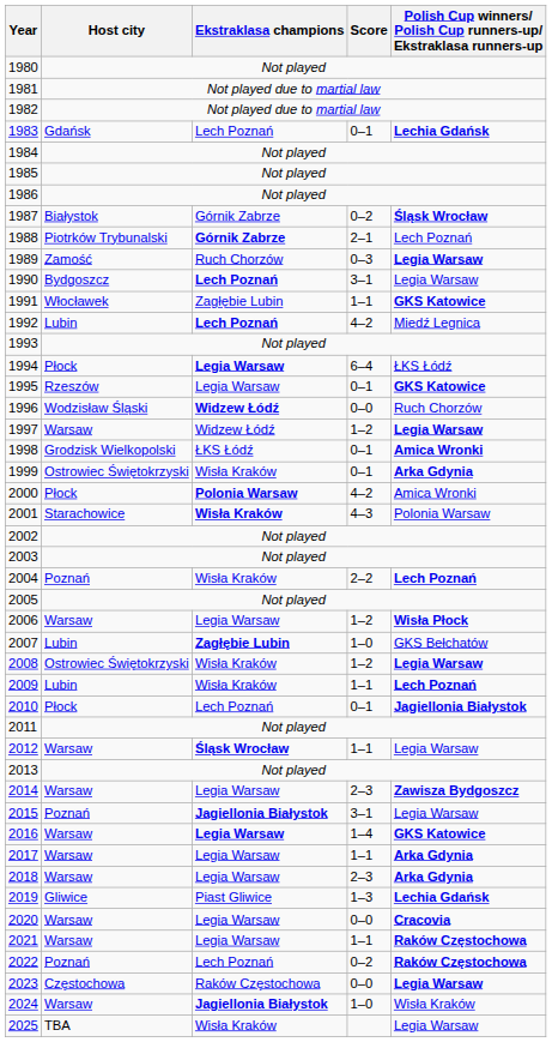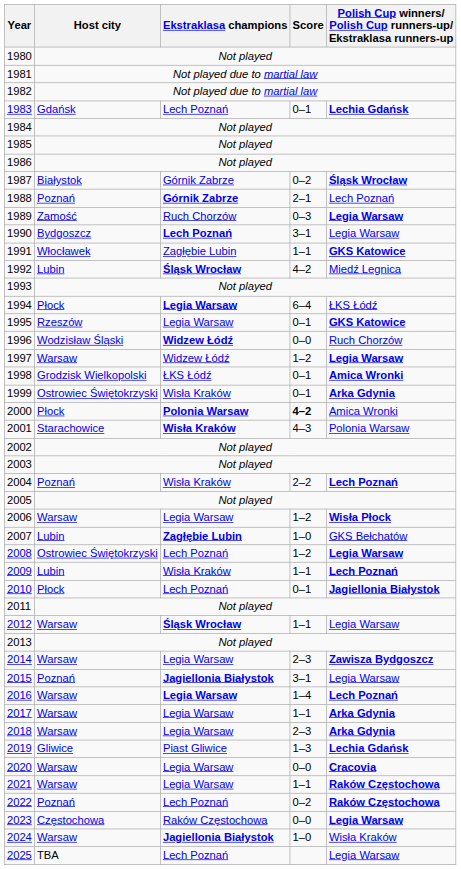 <table class="wikitable">
 <tr>
 <th>Year</th>
 <th>Host city</th>
 <th><a href='#'>Ekstraklasa</a> champions</th>
 <th>Score</th>
 <th><a href='#'>Polish Cup</a> winners/<br><a href='#'>Polish Cup</a> runners-up/<br>Ekstraklasa runners-up</th>
 </tr>
 <tr>
 <td>1980</td>
 <td rowspan=1 colspan=4 style="text-align: center;"><em>Not played</em></td>
 </tr>
 <tr>
 <td>1981</td>
 <td rowspan=1 colspan=4 style="text-align: center;"><em>Not played due to <a href='#'>martial law</a></em></td>
 </tr>
 <tr>
 <td>1982</td>
 <td rowspan=1 colspan=4 style="text-align: center;"><em>Not played due to <a href='#'>martial law</a></em></td>
 </tr>
 <tr>
 <td><a href='#'>1983</a></td>
 <td><a href='#'>Gdańsk</a></td>
 <td><a href='#'>Lech Poznań</a></td>
 <td>0–1</td>
 <td><strong><a href='#'>Lechia Gdańsk</a></strong></td>
 </tr>
 <tr>
 <td>1984</td>
 <td rowspan=1 colspan=4 style="text-align: center;"><em>Not played</em></td>
 </tr>
 <tr>
 <td>1985</td>
 <td rowspan=1 colspan=4 style="text-align: center;"><em>Not played</em></td>
 </tr>
 <tr>
 <td>1986</td>
 <td rowspan=1 colspan=4 style="text-align: center;"><em>Not played</em></td>
 </tr>
 <tr>
 <td>1987</td>
 <td><a href='#'>Białystok</a></td>
 <td><a href='#'>Górnik Zabrze</a></td>
 <td>0–2</td>
 <td><strong><a href='#'>Śląsk Wrocław</a></strong></td>
 </tr>
 <tr>
 <td>1988</td>
-<td><a href='#'>Piotrków Trybunalski</a></td>
+<td><a href='#'>Poznań</a></td>
 <td><strong><a href='#'>Górnik Zabrze</a></strong></td>
 <td>2–1</td>
 <td><a href='#'>Lech Poznań</a></td>
 </tr>
 <tr>
 <td>1989</td>
 <td><a href='#'>Zamość</a></td>
 <td><a href='#'>Ruch Chorzów</a></td>
 <td>0–3</td>
 <td><strong><a href='#'>Legia Warsaw</a></strong></td>
 </tr>
 <tr>
 <td>1990</td>
 <td><a href='#'>Bydgoszcz</a></td>
 <td><strong><a href='#'>Lech Poznań</a></strong></td>
 <td>3–1</td>
 <td><a href='#'>Legia Warsaw</a></td>
 </tr>
 <tr>
 <td>1991</td>
 <td><a href='#'>Włocławek</a></td>
 <td><a href='#'>Zagłębie Lubin</a></td>
 <td>1–1 </td>
 <td><strong><a href='#'>GKS Katowice</a></strong></td>
 </tr>
 <tr>
 <td>1992</td>
 <td><a href='#'>Lubin</a></td>
-<td><strong><a href='#'>Lech Poznań</a></strong></td>
+<td><strong><a href='#'>Śląsk Wrocław</a></strong></td>
 <td>4–2</td>
 <td><a href='#'>Miedź Legnica</a></td>
 </tr>
 <tr>
 <td>1993</td>
 <td rowspan=1 colspan=4 style="text-align: center;"><em>Not played</em></td>
 </tr>
 <tr>
 <td>1994</td>
 <td><a href='#'>Płock</a></td>
 <td><strong><a href='#'>Legia Warsaw</a></strong></td>
 <td>6–4</td>
 <td><a href='#'>ŁKS Łódź</a></td>
 </tr>
 <tr>
 <td>1995</td>
 <td><a href='#'>Rzeszów</a></td>
 <td><a href='#'>Legia Warsaw</a></td>
 <td>0–1</td>
 <td><strong><a href='#'>GKS Katowice</a></strong></td>
 </tr>
 <tr>
 <td>1996</td>
 <td><a href='#'>Wodzisław Śląski</a></td>
 <td><strong><a href='#'>Widzew Łódź</a></strong></td>
 <td>0–0 </td>
 <td><a href='#'>Ruch Chorzów</a></td>
 </tr>
 <tr>
 <td>1997</td>
 <td><a href='#'>Warsaw</a></td>
 <td><a href='#'>Widzew Łódź</a></td>
 <td>1–2</td>
 <td><strong><a href='#'>Legia Warsaw</a></strong></td>
 </tr>
 <tr>
 <td>1998</td>
 <td><a href='#'>Grodzisk Wielkopolski</a></td>
 <td><a href='#'>ŁKS Łódź</a></td>
 <td>0–1</td>
 <td><strong><a href='#'>Amica Wronki</a></strong></td>
 </tr>
 <tr>
 <td>1999</td>
 <td><a href='#'>Ostrowiec Świętokrzyski</a></td>
 <td><a href='#'>Wisła Kraków</a></td>
 <td>0–1</td>
 <td><strong><a href='#'>Arka Gdynia</a></strong></td>
 </tr>
 <tr>
 <td>2000</td>
 <td><a href='#'>Płock</a></td>
 <td><strong><a href='#'>Polonia Warsaw</a></strong></td>
-<td>4–2</td>
+<td><strong>4–2</strong></td>
 <td><a href='#'>Amica Wronki</a></td>
 </tr>
 <tr>
 <td>2001</td>
 <td><a href='#'>Starachowice</a></td>
 <td><strong><a href='#'>Wisła Kraków</a></strong></td>
 <td>4–3</td>
 <td><a href='#'>Polonia Warsaw</a></td>
 </tr>
 <tr>
 <td>2002</td>
 <td rowspan=1 colspan=4 style="text-align: center;"><em>Not played</em></td>
 </tr>
 <tr>
 <td>2003</td>
 <td rowspan=1 colspan=4 style="text-align: center;"><em>Not played</em></td>
 </tr>
 <tr>
 <td>2004</td>
 <td><a href='#'>Poznań</a></td>
 <td><a href='#'>Wisła Kraków</a></td>
 <td>2–2 </td>
 <td><strong><a href='#'>Lech Poznań</a></strong></td>
 </tr>
 <tr>
 <td>2005</td>
 <td rowspan=1 colspan=4 style="text-align: center;"><em>Not played</em></td>
 </tr>
 <tr>
 <td>2006</td>
 <td><a href='#'>Warsaw</a></td>
 <td><a href='#'>Legia Warsaw</a></td>
 <td>1–2</td>
 <td><strong><a href='#'>Wisła Płock</a></strong></td>
 </tr>
 <tr>
 <td>2007</td>
 <td><a href='#'>Lubin</a></td>
 <td><strong><a href='#'>Zagłębie Lubin</a></strong></td>
 <td>1–0</td>
 <td><a href='#'>GKS Bełchatów</a></td>
 </tr>
 <tr>
 <td><a href='#'>2008</a></td>
 <td><a href='#'>Ostrowiec Świętokrzyski</a></td>
-<td><a href='#'>Wisła Kraków</a></td>
+<td><a href='#'>Lech Poznań</a></td>
 <td>1–2</td>
 <td><strong><a href='#'>Legia Warsaw</a></strong></td>
 </tr>
 <tr>
 <td><a href='#'>2009</a></td>
 <td><a href='#'>Lubin</a></td>
 <td><a href='#'>Wisła Kraków</a></td>
 <td>1–1 </td>
 <td><strong><a href='#'>Lech Poznań</a></strong></td>
 </tr>
 <tr>
 <td><a href='#'>2010</a></td>
 <td><a href='#'>Płock</a></td>
 <td><a href='#'>Lech Poznań</a></td>
 <td>0–1</td>
 <td><strong><a href='#'>Jagiellonia Białystok</a></strong></td>
 </tr>
 <tr>
 <td>2011</td>
 <td rowspan=1 colspan=4 style="text-align: center;"><em>Not played</em></td>
 </tr>
 <tr>
 <td><a href='#'>2012</a></td>
 <td><a href='#'>Warsaw</a></td>
 <td><strong><a href='#'>Śląsk Wrocław</a></strong></td>
 <td>1–1 </td>
 <td><a href='#'>Legia Warsaw</a></td>
 </tr>
 <tr>
 <td>2013</td>
 <td rowspan=1 colspan=4 style="text-align: center;"><em>Not played</em></td>
 </tr>
 <tr>
 <td><a href='#'>2014</a></td>
 <td><a href='#'>Warsaw</a></td>
 <td><a href='#'>Legia Warsaw</a></td>
 <td>2–3</td>
 <td><strong><a href='#'>Zawisza Bydgoszcz</a></strong></td>
 </tr>
 <tr>
 <td><a href='#'>2015</a></td>
 <td><a href='#'>Poznań</a></td>
 <td><strong><a href='#'>Jagiellonia Białystok</a></strong></td>
 <td>3–1</td>
 <td><a href='#'>Legia Warsaw</a></td>
 </tr>
 <tr>
 <td><a href='#'>2016</a></td>
 <td><a href='#'>Warsaw</a></td>
 <td><strong><a href='#'>Legia Warsaw</a></strong></td>
 <td>1–4</td>
-<td><strong><a href='#'>GKS Katowice</a></strong></td>
+<td><strong><a href='#'>Lech Poznań</a></strong></td>
 </tr>
 <tr>
 <td><a href='#'>2017</a></td>
 <td><a href='#'>Warsaw</a></td>
 <td><a href='#'>Legia Warsaw</a></td>
 <td>1–1 </td>
 <td><strong><a href='#'>Arka Gdynia</a></strong></td>
 </tr>
 <tr>
 <td><a href='#'>2018</a></td>
 <td><a href='#'>Warsaw</a></td>
 <td><a href='#'>Legia Warsaw</a></td>
 <td>2–3</td>
 <td><strong><a href='#'>Arka Gdynia</a></strong></td>
 </tr>
 <tr>
 <td><a href='#'>2019</a></td>
 <td><a href='#'>Gliwice</a></td>
 <td><a href='#'>Piast Gliwice</a></td>
 <td>1–3</td>
 <td><strong><a href='#'>Lechia Gdańsk</a></strong></td>
 </tr>
 <tr>
 <td><a href='#'>2020</a></td>
 <td><a href='#'>Warsaw</a></td>
 <td><a href='#'>Legia Warsaw</a></td>
 <td>0–0 </td>
 <td><a href='#'><strong>Cracovia</strong></a></td>
 </tr>
 <tr>
 <td><a href='#'>2021</a></td>
 <td><a href='#'>Warsaw</a></td>
 <td><a href='#'>Legia Warsaw</a></td>
 <td>1–1 </td>
 <td><strong><a href='#'>Raków Częstochowa</a></strong></td>
 </tr>
 <tr>
 <td><a href='#'>2022</a></td>
 <td><a href='#'>Poznań</a></td>
 <td><a href='#'>Lech Poznań</a></td>
 <td>0–2</td>
 <td><strong><a href='#'>Raków Częstochowa</a></strong></td>
 </tr>
 <tr>
 <td><a href='#'>2023</a></td>
 <td><a href='#'>Częstochowa</a></td>
 <td><a href='#'>Raków Częstochowa</a></td>
 <td>0–0 </td>
 <td><strong><a href='#'>Legia Warsaw</a></strong></td>
 </tr>
 <tr>
 <td><a href='#'>2024</a></td>
 <td><a href='#'>Warsaw</a></td>
 <td><strong><a href='#'>Jagiellonia Białystok</a></strong></td>
 <td>1–0</td>
 <td><a href='#'>Wisła Kraków</a></td>
 </tr>
 <tr>
 <td><a href='#'>2025</a></td>
 <td>TBA</td>
-<td><a href='#'>Wisła Kraków</a></td>
+<td><a href='#'>Lech Poznań</a></td>
 <td></td>
 <td><a href='#'>Legia Warsaw</a></td>
 </tr>
 </table>
